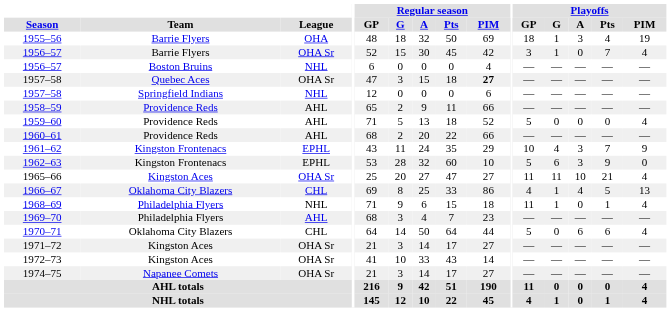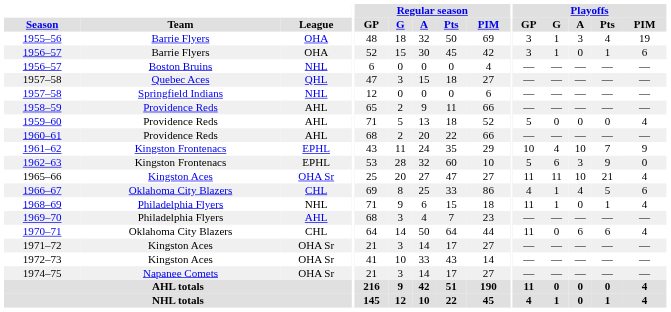 <table border="0" cellpadding="1" cellspacing="0" style="text-align:center; width:60em">
 <tr bgcolor="#e0e0e0">
 <th colspan="3" bgcolor="#ffffff"></th>
 <th rowspan="100" bgcolor="#ffffff"></th>
 <th colspan="5"><a href='#'>Regular season</a></th>
 <th rowspan="100" bgcolor="#ffffff"></th>
 <th colspan="5"><a href='#'>Playoffs</a></th>
 </tr>
 <tr bgcolor="#e0e0e0">
 <th><a href='#'>Season</a></th>
 <th>Team</th>
 <th>League</th>
 <th>GP</th>
 <th><a href='#'>G</a></th>
 <th><a href='#'>A</a></th>
 <th><a href='#'>Pts</a></th>
 <th><a href='#'>PIM</a></th>
 <th>GP</th>
 <th>G</th>
 <th>A</th>
 <th>Pts</th>
 <th>PIM</th>
 </tr>
 <tr>
 <td><a href='#'>1955–56</a></td>
 <td><a href='#'>Barrie Flyers</a></td>
 <td><a href='#'>OHA</a></td>
 <td>48</td>
 <td>18</td>
 <td>32</td>
 <td>50</td>
 <td>69</td>
-<td>18</td>
+<td>3</td>
 <td>1</td>
 <td>3</td>
 <td>4</td>
 <td>19</td>
 </tr>
 <tr bgcolor="#f0f0f0">
 <td><a href='#'>1956–57</a></td>
 <td>Barrie Flyers</td>
-<td><a href='#'>OHA Sr</a></td>
+<td>OHA</td>
 <td>52</td>
 <td>15</td>
 <td>30</td>
 <td>45</td>
 <td>42</td>
 <td>3</td>
 <td>1</td>
 <td>0</td>
-<td>7</td>
-<td>4</td>
+<td>1</td>
+<td>6</td>
 </tr>
 <tr>
 <td><a href='#'>1956–57</a></td>
 <td><a href='#'>Boston Bruins</a></td>
 <td><a href='#'>NHL</a></td>
 <td>6</td>
 <td>0</td>
 <td>0</td>
 <td>0</td>
 <td>4</td>
 <td>—</td>
 <td>—</td>
 <td>—</td>
 <td>—</td>
 <td>—</td>
 </tr>
 <tr bgcolor="#f0f0f0">
 <td>1957–58</td>
 <td><a href='#'>Quebec Aces</a></td>
-<td>OHA Sr</td>
+<td><a href='#'>QHL</a></td>
 <td>47</td>
 <td>3</td>
 <td>15</td>
 <td>18</td>
-<td><strong>27</strong></td>
+<td>27</td>
 <td>—</td>
 <td>—</td>
 <td>—</td>
 <td>—</td>
 <td>—</td>
 </tr>
 <tr>
 <td><a href='#'>1957–58</a></td>
 <td><a href='#'>Springfield Indians</a></td>
 <td><a href='#'>NHL</a></td>
 <td>12</td>
 <td>0</td>
 <td>0</td>
 <td>0</td>
 <td>6</td>
 <td>—</td>
 <td>—</td>
 <td>—</td>
 <td>—</td>
 <td>—</td>
 </tr>
 <tr bgcolor="#f0f0f0">
 <td><a href='#'>1958–59</a></td>
 <td><a href='#'>Providence Reds</a></td>
 <td>AHL</td>
 <td>65</td>
 <td>2</td>
 <td>9</td>
 <td>11</td>
 <td>66</td>
 <td>—</td>
 <td>—</td>
 <td>—</td>
 <td>—</td>
 <td>—</td>
 </tr>
 <tr>
 <td><a href='#'>1959–60</a></td>
 <td>Providence Reds</td>
 <td>AHL</td>
 <td>71</td>
 <td>5</td>
 <td>13</td>
 <td>18</td>
 <td>52</td>
 <td>5</td>
 <td>0</td>
 <td>0</td>
 <td>0</td>
 <td>4</td>
 </tr>
 <tr bgcolor="#f0f0f0">
 <td><a href='#'>1960–61</a></td>
 <td>Providence Reds</td>
 <td>AHL</td>
 <td>68</td>
 <td>2</td>
 <td>20</td>
 <td>22</td>
 <td>66</td>
 <td>—</td>
 <td>—</td>
 <td>—</td>
 <td>—</td>
 <td>—</td>
 </tr>
 <tr>
 <td><a href='#'>1961–62</a></td>
 <td><a href='#'>Kingston Frontenacs</a></td>
 <td><a href='#'>EPHL</a></td>
 <td>43</td>
 <td>11</td>
 <td>24</td>
 <td>35</td>
 <td>29</td>
 <td>10</td>
 <td>4</td>
-<td>3</td>
+<td>10</td>
 <td>7</td>
 <td>9</td>
 </tr>
 <tr bgcolor="#f0f0f0">
 <td><a href='#'>1962–63</a></td>
 <td>Kingston Frontenacs</td>
 <td>EPHL</td>
 <td>53</td>
 <td>28</td>
 <td>32</td>
 <td>60</td>
 <td>10</td>
 <td>5</td>
 <td>6</td>
 <td>3</td>
 <td>9</td>
 <td>0</td>
 </tr>
 <tr>
 <td>1965–66</td>
 <td><a href='#'>Kingston Aces</a></td>
 <td><a href='#'>OHA Sr</a></td>
 <td>25</td>
 <td>20</td>
 <td>27</td>
 <td>47</td>
 <td>27</td>
 <td>11</td>
 <td>11</td>
 <td>10</td>
 <td>21</td>
 <td>4</td>
 </tr>
 <tr bgcolor="#f0f0f0">
 <td><a href='#'>1966–67</a></td>
 <td><a href='#'>Oklahoma City Blazers</a></td>
 <td><a href='#'>CHL</a></td>
 <td>69</td>
 <td>8</td>
 <td>25</td>
 <td>33</td>
 <td>86</td>
 <td>4</td>
 <td>1</td>
 <td>4</td>
 <td>5</td>
-<td>13</td>
+<td>6</td>
 </tr>
 <tr>
 <td><a href='#'>1968–69</a></td>
 <td><a href='#'>Philadelphia Flyers</a></td>
 <td>NHL</td>
 <td>71</td>
 <td>9</td>
 <td>6</td>
 <td>15</td>
 <td>18</td>
 <td>11</td>
 <td>1</td>
 <td>0</td>
 <td>1</td>
 <td>4</td>
 </tr>
 <tr bgcolor="#f0f0f0">
 <td><a href='#'>1969–70</a></td>
 <td>Philadelphia Flyers</td>
 <td><a href='#'>AHL</a></td>
 <td>68</td>
 <td>3</td>
 <td>4</td>
 <td>7</td>
 <td>23</td>
 <td>—</td>
 <td>—</td>
 <td>—</td>
 <td>—</td>
 <td>—</td>
 </tr>
 <tr>
 <td><a href='#'>1970–71</a></td>
 <td>Oklahoma City Blazers</td>
 <td>CHL</td>
 <td>64</td>
 <td>14</td>
 <td>50</td>
 <td>64</td>
 <td>44</td>
-<td>5</td>
+<td>11</td>
 <td>0</td>
 <td>6</td>
 <td>6</td>
 <td>4</td>
 </tr>
 <tr bgcolor="#f0f0f0">
 <td>1971–72</td>
 <td>Kingston Aces</td>
 <td>OHA Sr</td>
 <td>21</td>
 <td>3</td>
 <td>14</td>
 <td>17</td>
 <td>27</td>
 <td>—</td>
 <td>—</td>
 <td>—</td>
 <td>—</td>
 <td>—</td>
 </tr>
 <tr>
 <td>1972–73</td>
 <td>Kingston Aces</td>
 <td>OHA Sr</td>
 <td>41</td>
 <td>10</td>
 <td>33</td>
 <td>43</td>
 <td>14</td>
 <td>—</td>
 <td>—</td>
 <td>—</td>
 <td>—</td>
 <td>—</td>
 </tr>
 <tr bgcolor="#f0f0f0">
 <td>1974–75</td>
 <td><a href='#'>Napanee Comets</a></td>
 <td>OHA Sr</td>
 <td>21</td>
 <td>3</td>
 <td>14</td>
 <td>17</td>
 <td>27</td>
 <td>—</td>
 <td>—</td>
 <td>—</td>
 <td>—</td>
 <td>—</td>
 </tr>
 <tr bgcolor="#e0e0e0">
 <th colspan="3">AHL totals</th>
 <th>216</th>
 <th>9</th>
 <th>42</th>
 <th>51</th>
 <th>190</th>
 <th>11</th>
 <th>0</th>
 <th>0</th>
 <th>0</th>
 <th>4</th>
 </tr>
 <tr bgcolor="#e0e0e0">
 <th colspan="3">NHL totals</th>
 <th>145</th>
 <th>12</th>
 <th>10</th>
 <th>22</th>
 <th>45</th>
 <th>4</th>
 <th>1</th>
 <th>0</th>
 <th>1</th>
 <th>4</th>
 </tr>
 </table>
